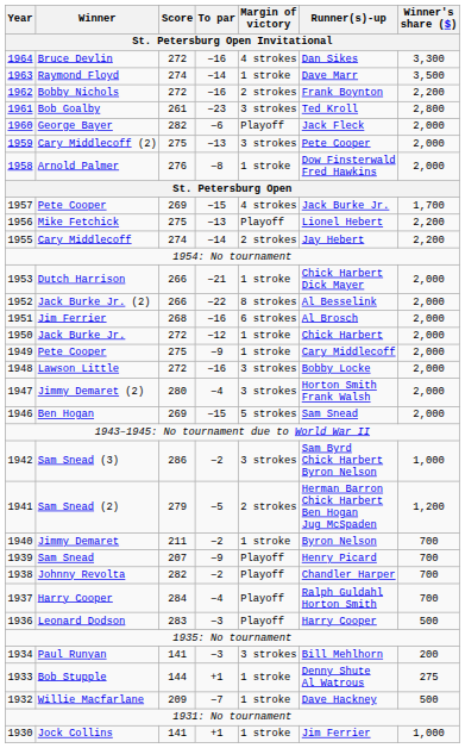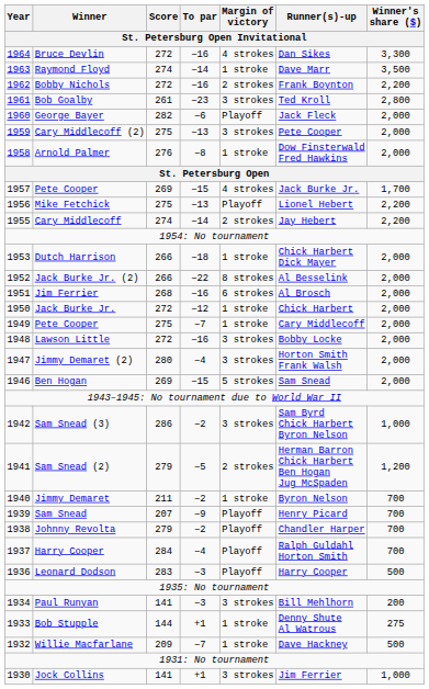 <table class="wikitable" style="font-size:95%">
 <tr>
 <th>Year</th>
 <th>Winner</th>
 <th>Score</th>
 <th>To par</th>
 <th>Margin of<br>victory</th>
 <th>Runner(s)-up</th>
 <th>Winner's<br>share (<a href='#'>$</a>)</th>
 </tr>
 <tr>
 <th colspan=9>St. Petersburg Open Invitational</th>
 </tr>
 <tr>
 <td><a href='#'>1964</a></td>
 <td> <a href='#'>Bruce Devlin</a></td>
 <td align=center>272</td>
 <td align=center>−16</td>
 <td>4 strokes</td>
 <td> <a href='#'>Dan Sikes</a></td>
 <td align=center>3,300</td>
 </tr>
 <tr>
 <td><a href='#'>1963</a></td>
 <td> <a href='#'>Raymond Floyd</a></td>
 <td align=center>274</td>
 <td align=center>−14</td>
 <td>1 stroke</td>
 <td> <a href='#'>Dave Marr</a></td>
 <td align=center>3,500</td>
 </tr>
 <tr>
 <td><a href='#'>1962</a></td>
 <td> <a href='#'>Bobby Nichols</a></td>
 <td align=center>272</td>
 <td align=center>−16</td>
 <td>2 strokes</td>
 <td> <a href='#'>Frank Boynton</a></td>
 <td align=center>2,200</td>
 </tr>
 <tr>
 <td><a href='#'>1961</a></td>
 <td> <a href='#'>Bob Goalby</a></td>
 <td align=center>261</td>
 <td align=center>−23</td>
 <td>3 strokes</td>
 <td> <a href='#'>Ted Kroll</a></td>
 <td align=center>2,800</td>
 </tr>
 <tr>
 <td><a href='#'>1960</a></td>
 <td> <a href='#'>George Bayer</a></td>
 <td align=center>282</td>
 <td align=center>−6</td>
 <td>Playoff</td>
 <td> <a href='#'>Jack Fleck</a></td>
 <td align=center>2,000</td>
 </tr>
 <tr>
 <td><a href='#'>1959</a></td>
 <td> <a href='#'>Cary Middlecoff</a> (2)</td>
 <td align=center>275</td>
 <td align=center>−13</td>
 <td>3 strokes</td>
 <td> <a href='#'>Pete Cooper</a></td>
 <td align=center>2,000</td>
 </tr>
 <tr>
 <td><a href='#'>1958</a></td>
 <td> <a href='#'>Arnold Palmer</a></td>
 <td align=center>276</td>
 <td align=center>−8</td>
 <td>1 stroke</td>
 <td> <a href='#'>Dow Finsterwald</a><br> <a href='#'>Fred Hawkins</a></td>
 <td align=center>2,000</td>
 </tr>
 <tr>
 <th colspan=9>St. Petersburg Open</th>
 </tr>
 <tr>
 <td>1957</td>
 <td> <a href='#'>Pete Cooper</a></td>
 <td align=center>269</td>
 <td align=center>−15</td>
 <td>4 strokes</td>
 <td> <a href='#'>Jack Burke Jr.</a></td>
 <td align=center>1,700 </td>
 </tr>
 <tr>
 <td>1956</td>
 <td> <a href='#'>Mike Fetchick</a></td>
 <td align=center>275</td>
 <td align=center>−13</td>
 <td>Playoff</td>
 <td> <a href='#'>Lionel Hebert</a></td>
 <td align=center>2,200</td>
 </tr>
 <tr>
 <td>1955</td>
 <td> <a href='#'>Cary Middlecoff</a></td>
 <td align=center>274</td>
 <td align=center>−14</td>
 <td>2 strokes</td>
 <td> <a href='#'>Jay Hebert</a></td>
 <td align=center>2,200</td>
 </tr>
 <tr>
 <td colspan=9 align=center><em>1954: No tournament</em></td>
 </tr>
 <tr>
 <td>1953</td>
 <td> <a href='#'>Dutch Harrison</a></td>
 <td align=center>266</td>
-<td align=center>−21</td>
+<td align=center>−18</td>
 <td>1 stroke</td>
 <td> <a href='#'>Chick Harbert</a><br> <a href='#'>Dick Mayer</a></td>
 <td align=center>2,000</td>
 </tr>
 <tr>
 <td>1952</td>
 <td> <a href='#'>Jack Burke Jr.</a> (2)</td>
 <td align=center>266</td>
 <td align=center>−22</td>
 <td>8 strokes</td>
 <td> <a href='#'>Al Besselink</a></td>
 <td align=center>2,000</td>
 </tr>
 <tr>
 <td>1951</td>
 <td> <a href='#'>Jim Ferrier</a></td>
 <td align=center>268</td>
 <td align=center>−16</td>
 <td>6 strokes</td>
 <td> <a href='#'>Al Brosch</a></td>
 <td align=center>2,000</td>
 </tr>
 <tr>
 <td>1950</td>
 <td> <a href='#'>Jack Burke Jr.</a></td>
 <td align=center>272</td>
 <td align=center>−12</td>
 <td>1 stroke</td>
 <td> <a href='#'>Chick Harbert</a></td>
 <td align=center>2,000</td>
 </tr>
 <tr>
 <td>1949</td>
 <td> <a href='#'>Pete Cooper</a></td>
 <td align=center>275</td>
-<td align=center>−9</td>
+<td align=center>−7</td>
 <td>1 stroke</td>
 <td> <a href='#'>Cary Middlecoff</a></td>
 <td align=center>2,000</td>
 </tr>
 <tr>
 <td>1948</td>
 <td> <a href='#'>Lawson Little</a></td>
 <td align=center>272</td>
 <td align=center>−16</td>
 <td>3 strokes</td>
 <td> <a href='#'>Bobby Locke</a></td>
 <td align=center>2,000</td>
 </tr>
 <tr>
 <td>1947</td>
 <td> <a href='#'>Jimmy Demaret</a> (2)</td>
 <td align=center>280</td>
 <td align=center>−4</td>
 <td>3 strokes</td>
 <td> <a href='#'>Horton Smith</a><br> <a href='#'>Frank Walsh</a></td>
 <td align=center>2,000</td>
 </tr>
 <tr>
 <td>1946</td>
 <td> <a href='#'>Ben Hogan</a></td>
 <td align=center>269</td>
 <td align=center>−15</td>
 <td>5 strokes</td>
 <td> <a href='#'>Sam Snead</a></td>
 <td align=center>2,000</td>
 </tr>
 <tr>
 <td colspan=9 align=center><em>1943–1945: No tournament due to <a href='#'>World War II</a></em></td>
 </tr>
 <tr>
 <td>1942</td>
 <td> <a href='#'>Sam Snead</a> (3)</td>
 <td align=center>286</td>
 <td align=center>−2</td>
 <td>3 strokes</td>
 <td> <a href='#'>Sam Byrd</a><br> <a href='#'>Chick Harbert</a><br> <a href='#'>Byron Nelson</a></td>
 <td align=center>1,000</td>
 </tr>
 <tr>
 <td>1941</td>
 <td> <a href='#'>Sam Snead</a> (2)</td>
 <td align=center>279</td>
 <td align=center>−5</td>
 <td>2 strokes</td>
 <td> <a href='#'>Herman Barron</a><br> <a href='#'>Chick Harbert</a><br> <a href='#'>Ben Hogan</a><br> <a href='#'>Jug McSpaden</a></td>
 <td align=center>1,200</td>
 </tr>
 <tr>
 <td>1940</td>
 <td> <a href='#'>Jimmy Demaret</a></td>
 <td align=center>211</td>
 <td align=center>−2</td>
 <td>1 stroke</td>
 <td> <a href='#'>Byron Nelson</a></td>
 <td align=center>700</td>
 </tr>
 <tr>
 <td>1939</td>
 <td> <a href='#'>Sam Snead</a></td>
 <td align=center>207</td>
 <td align=center>−9</td>
 <td>Playoff</td>
 <td> <a href='#'>Henry Picard</a></td>
 <td align=center>700</td>
 </tr>
 <tr>
 <td>1938</td>
 <td> <a href='#'>Johnny Revolta</a></td>
-<td align=center>282</td>
+<td align=center>279</td>
 <td align=center>−2</td>
 <td>Playoff</td>
 <td> <a href='#'>Chandler Harper</a></td>
 <td align=center>700</td>
 </tr>
 <tr>
 <td>1937</td>
 <td> <a href='#'>Harry Cooper</a></td>
 <td align=center>284</td>
 <td align=center>−4</td>
 <td>Playoff</td>
 <td> <a href='#'>Ralph Guldahl</a><br> <a href='#'>Horton Smith</a></td>
 <td align=center>700</td>
 </tr>
 <tr>
 <td>1936</td>
 <td> <a href='#'>Leonard Dodson</a></td>
 <td align=center>283</td>
 <td align=center>−3</td>
 <td>Playoff</td>
 <td> <a href='#'>Harry Cooper</a></td>
 <td align=center>500</td>
 </tr>
 <tr>
 <td colspan=8 align=center><em>1935: No tournament</em></td>
 </tr>
 <tr>
 <td>1934</td>
 <td> <a href='#'>Paul Runyan</a></td>
 <td align=center>141</td>
 <td align=center>−3</td>
 <td>3 strokes</td>
 <td> <a href='#'>Bill Mehlhorn</a></td>
 <td align=center>200</td>
 </tr>
 <tr>
 <td>1933</td>
 <td> <a href='#'>Bob Stupple</a></td>
 <td align=center>144</td>
 <td align=center>+1</td>
 <td>1 stroke</td>
 <td> <a href='#'>Denny Shute</a><br> <a href='#'>Al Watrous</a></td>
 <td align=center>275</td>
 </tr>
 <tr>
 <td>1932</td>
 <td> <a href='#'>Willie Macfarlane</a></td>
 <td align=center>209</td>
 <td align=center>−7</td>
 <td>1 stroke</td>
 <td> <a href='#'>Dave Hackney</a></td>
 <td align=center>500</td>
 </tr>
 <tr>
 <td colspan=8 align=center><em>1931: No tournament</em></td>
 </tr>
 <tr>
 <td>1930</td>
 <td> <a href='#'>Jock Collins</a></td>
 <td align=center>141</td>
 <td align=center>+1</td>
-<td>1 stroke</td>
+<td>3 strokes</td>
 <td> <a href='#'>Jim Ferrier</a></td>
 <td align=center>1,000</td>
 </tr>
 </table>
